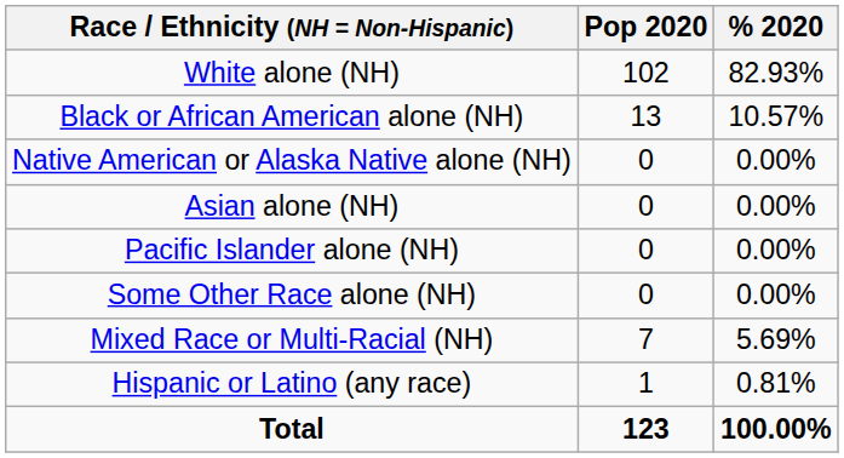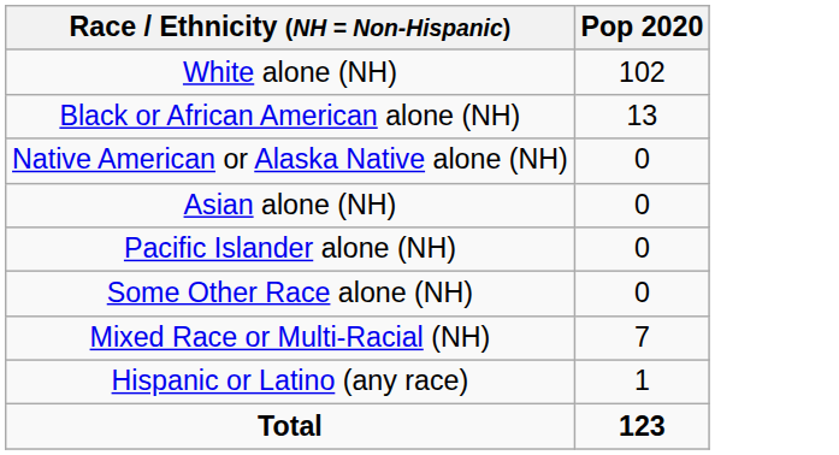 <table class="wikitable" style="text-align:center;">
 <tr>
 <th>Race / Ethnicity <small>(<em>NH = Non-Hispanic</em>)</small></th>
 <th>Pop 2020</th>
-<th>% 2020</th>
 </tr>
 <tr>
 <td><a href='#'>White</a> alone (NH)</td>
 <td>102</td>
-<td>82.93%</td>
 </tr>
 <tr>
 <td><a href='#'>Black or African American</a> alone (NH)</td>
 <td>13</td>
-<td>10.57%</td>
 </tr>
 <tr>
 <td><a href='#'>Native American</a> or <a href='#'>Alaska Native</a> alone (NH)</td>
 <td>0</td>
-<td>0.00%</td>
 </tr>
 <tr>
 <td><a href='#'>Asian</a> alone (NH)</td>
 <td>0</td>
-<td>0.00%</td>
 </tr>
 <tr>
 <td><a href='#'>Pacific Islander</a> alone (NH)</td>
 <td>0</td>
-<td>0.00%</td>
 </tr>
 <tr>
 <td><a href='#'>Some Other Race</a> alone (NH)</td>
 <td>0</td>
-<td>0.00%</td>
 </tr>
 <tr>
 <td><a href='#'>Mixed Race or Multi-Racial</a> (NH)</td>
 <td>7</td>
-<td>5.69%</td>
 </tr>
 <tr>
 <td><a href='#'>Hispanic or Latino</a> (any race)</td>
 <td>1</td>
-<td>0.81%</td>
 </tr>
 <tr>
 <td><strong>Total</strong></td>
 <td><strong>123</strong></td>
-<td><strong>100.00%</strong></td>
 </tr>
 </table>
